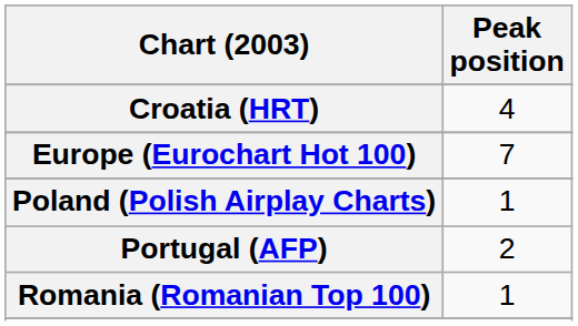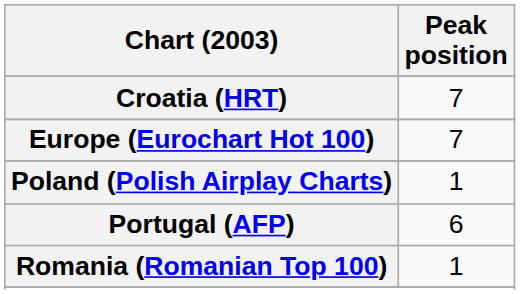 <table class="wikitable sortable plainrowheaders" style="text-align:center">
 <tr>
 <th scope="col">Chart (2003)</th>
 <th scope="col">Peak<br>position</th>
 </tr>
 <tr>
 </tr>
 <tr>
 </tr>
 <tr>
 </tr>
 <tr>
 </tr>
 <tr>
 </tr>
 <tr>
 <th scope=row>Croatia (<a href='#'>HRT</a>)</th>
-<td>4</td>
+<td>7</td>
 </tr>
 <tr>
 </tr>
 <tr>
 <th scope="row">Europe (<a href='#'>Eurochart Hot 100</a>)</th>
 <td>7</td>
 </tr>
 <tr>
 </tr>
 <tr>
 </tr>
 <tr>
 </tr>
 <tr>
 </tr>
 <tr>
 </tr>
 <tr>
 </tr>
 <tr>
 </tr>
 <tr>
 </tr>
 <tr>
 </tr>
 <tr>
 <th scope="row">Poland (<a href='#'>Polish Airplay Charts</a>)</th>
 <td>1</td>
 </tr>
 <tr>
 <th scope="row">Portugal (<a href='#'>AFP</a>)</th>
-<td>2</td>
+<td>6</td>
 </tr>
 <tr>
 <th scope="row">Romania (<a href='#'>Romanian Top 100</a>)</th>
 <td>1</td>
 </tr>
 <tr>
 </tr>
 <tr>
 </tr>
 <tr>
 </tr>
 <tr>
 </tr>
 <tr>
 </tr>
 </table>
